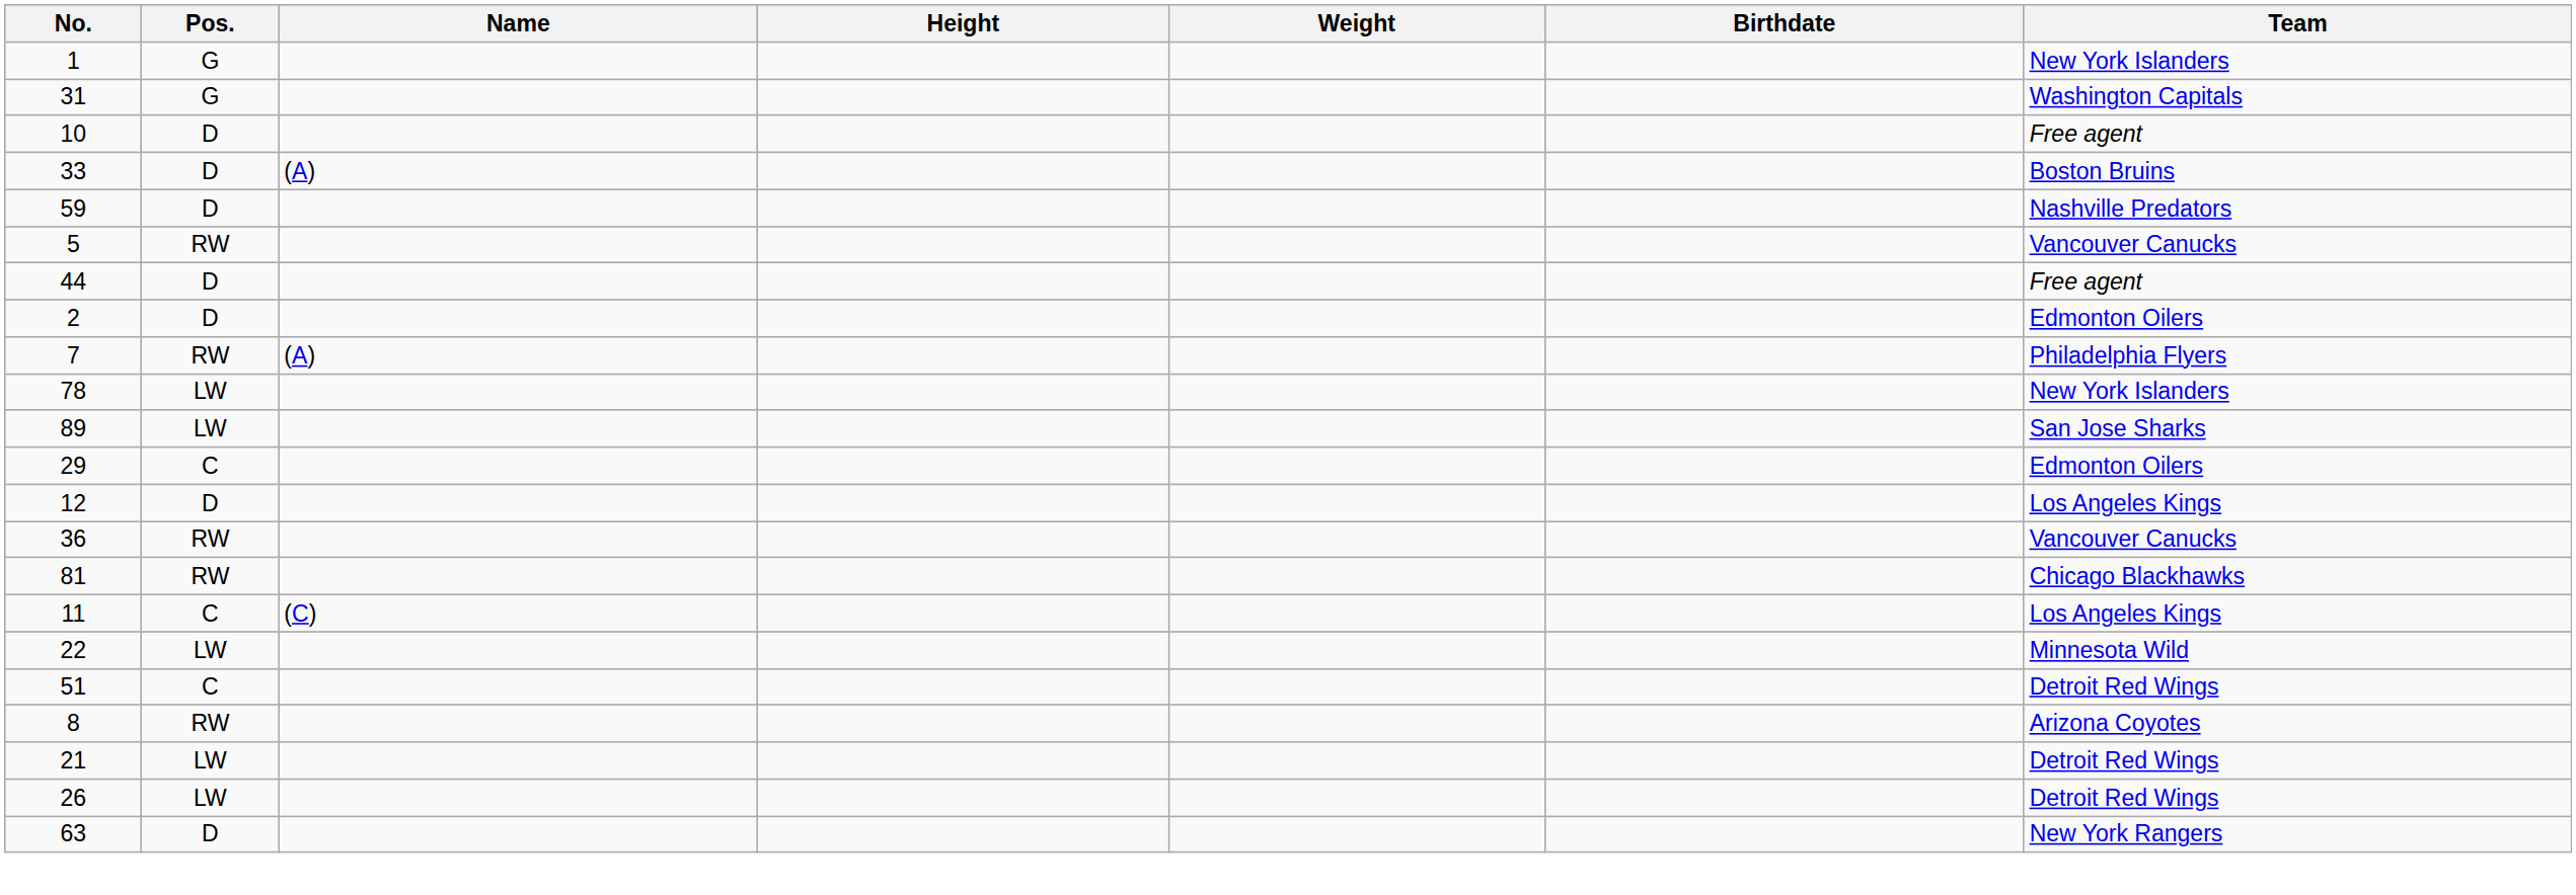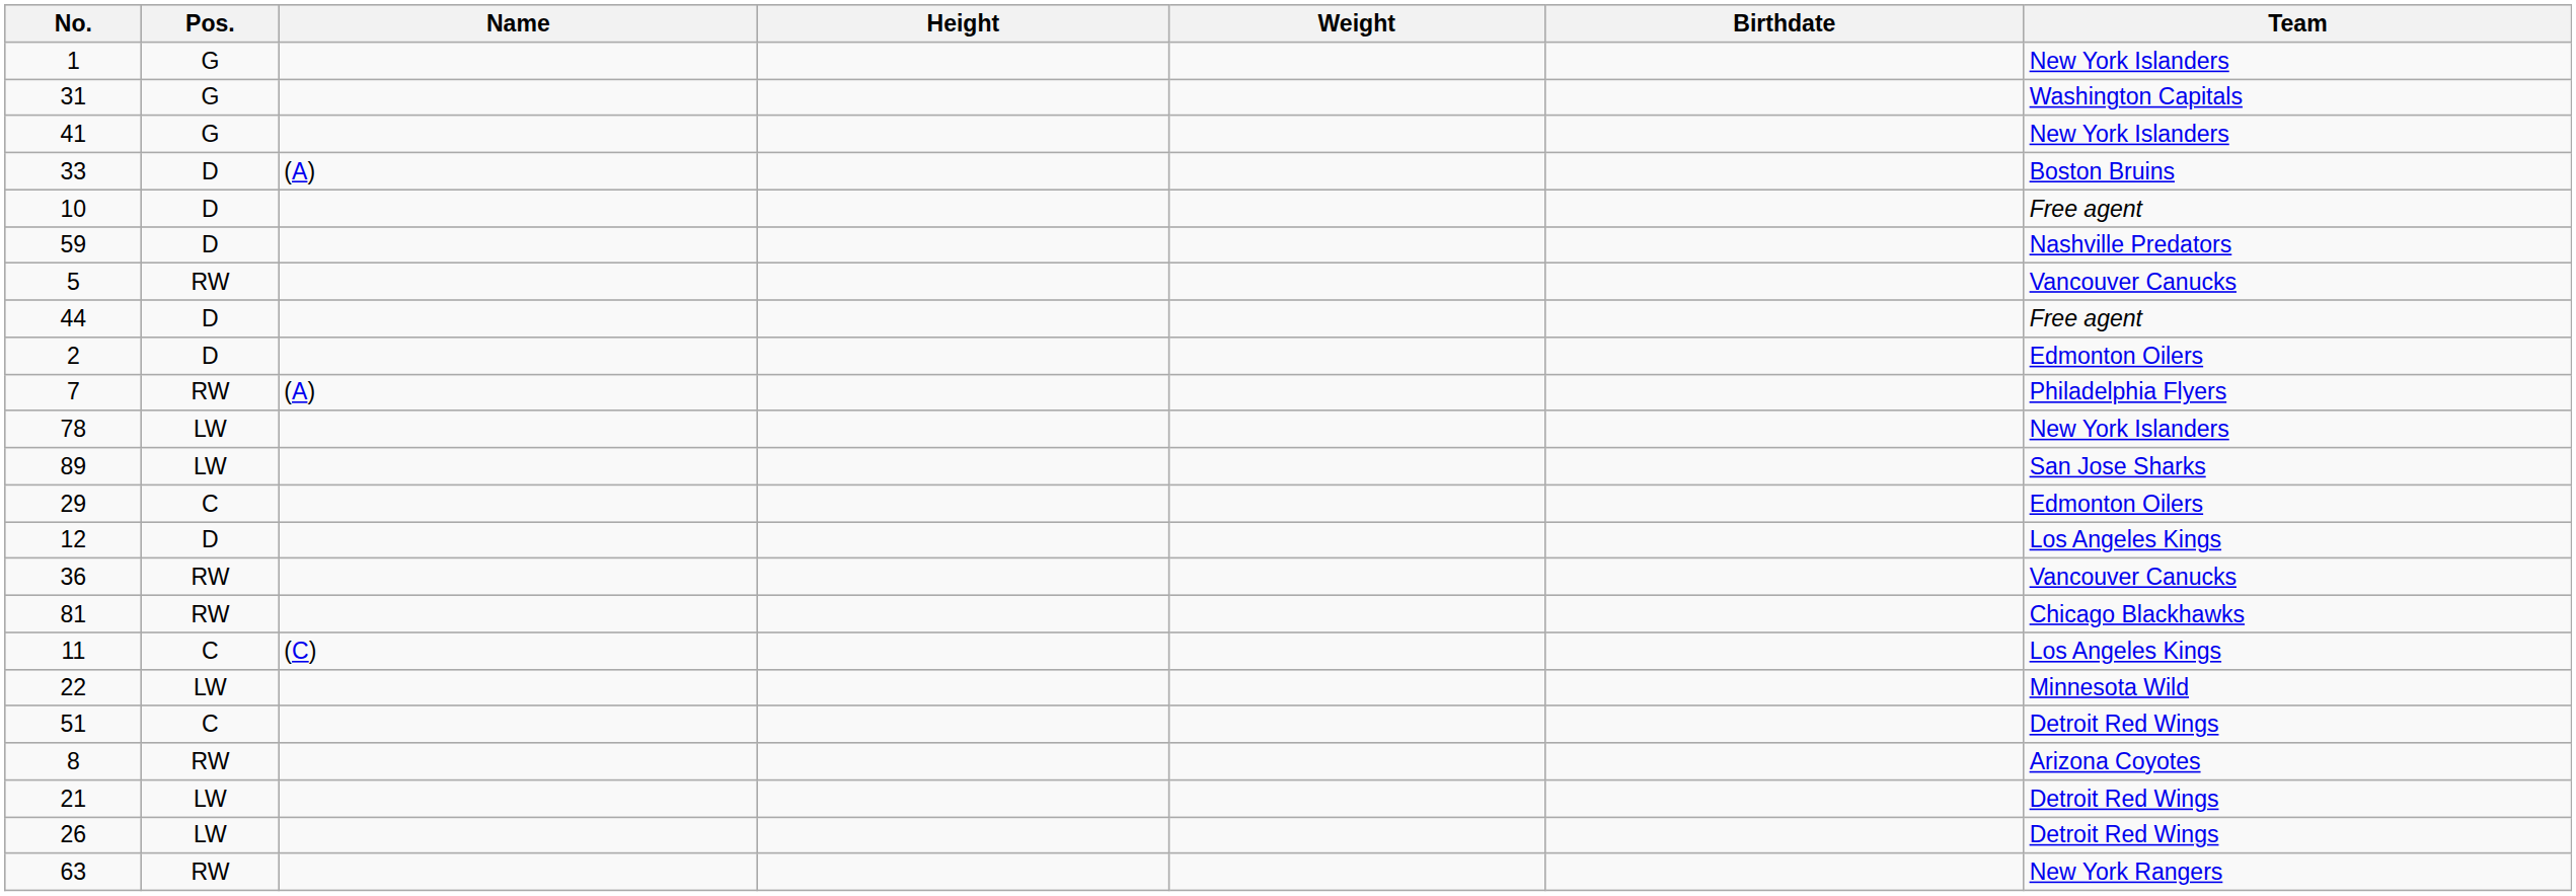 <table width="100%" class="wikitable sortable" style="font-size: 90%; text-align: center;">
 <tr>
 <th style="width:  4%;">No.</th>
 <th style="width:  4%;">Pos.</th>
 <th style="width: 14%;">Name</th>
 <th style="width: 12%;">Height</th>
 <th style="width: 11%;">Weight</th>
 <th style="width: 14%;">Birthdate</th>
 <th style="width: 16%;">Team</th>
 </tr>
 <tr>
 <td>1</td>
 <td>G</td>
 <td align=left> </td>
 <td></td>
 <td></td>
 <td></td>
 <td style="text-align:left;"> <a href='#'>New York Islanders</a></td>
 </tr>
 <tr>
 <td>31</td>
 <td>G</td>
 <td align=left> </td>
 <td></td>
 <td></td>
 <td></td>
 <td style="text-align:left;"> <a href='#'>Washington Capitals</a></td>
 </tr>
 <tr>
-<td>10</td>
-<td>D</td>
+<td>41</td>
+<td>G</td>
 <td align=left> </td>
 <td></td>
 <td></td>
 <td></td>
-<td style="text-align:left;"><em>Free agent</em></td>
+<td style="text-align:left;"> <a href='#'>New York Islanders</a></td>
 </tr>
 <tr>
 <td>33</td>
 <td>D</td>
 <td align=left>  (<a href='#'>A</a>)</td>
 <td></td>
 <td></td>
 <td></td>
 <td style="text-align:left;"> <a href='#'>Boston Bruins</a></td>
+</tr>
+<tr>
+<td>10</td>
+<td>D</td>
+<td align=left> </td>
+<td></td>
+<td></td>
+<td></td>
+<td style="text-align:left;"><em>Free agent</em></td>
 </tr>
 <tr>
 <td>59</td>
 <td>D</td>
 <td align=left> </td>
 <td></td>
 <td></td>
 <td></td>
 <td style="text-align:left;"> <a href='#'>Nashville Predators</a></td>
 </tr>
 <tr>
 <td>5</td>
 <td>RW</td>
 <td align=left> </td>
 <td></td>
 <td></td>
 <td></td>
 <td style="text-align:left;"> <a href='#'>Vancouver Canucks</a></td>
 </tr>
 <tr>
 <td>44</td>
 <td>D</td>
 <td align=left> </td>
 <td></td>
 <td></td>
 <td></td>
 <td style="text-align:left;"><em>Free agent</em></td>
 </tr>
 <tr>
 <td>2</td>
 <td>D</td>
 <td align=left> </td>
 <td></td>
 <td></td>
 <td></td>
 <td style="text-align:left;"> <a href='#'>Edmonton Oilers</a></td>
 </tr>
 <tr>
 <td>7</td>
 <td>RW</td>
 <td align=left>  (<a href='#'>A</a>)</td>
 <td></td>
 <td></td>
 <td></td>
 <td style="text-align:left;"> <a href='#'>Philadelphia Flyers</a></td>
 </tr>
 <tr>
 <td>78</td>
 <td>LW</td>
 <td align=left> </td>
 <td></td>
 <td></td>
 <td></td>
 <td style="text-align:left;"> <a href='#'>New York Islanders</a></td>
 </tr>
 <tr>
 <td>89</td>
 <td>LW</td>
 <td align=left> </td>
 <td></td>
 <td></td>
 <td></td>
 <td style="text-align:left;"> <a href='#'>San Jose Sharks</a></td>
 </tr>
 <tr>
 <td>29</td>
 <td>C</td>
 <td align=left> </td>
 <td></td>
 <td></td>
 <td></td>
 <td style="text-align:left;"> <a href='#'>Edmonton Oilers</a></td>
 </tr>
 <tr>
 <td>12</td>
 <td>D</td>
 <td align=left> </td>
 <td></td>
 <td></td>
 <td></td>
 <td style="text-align:left;"> <a href='#'>Los Angeles Kings</a></td>
 </tr>
 <tr>
 <td>36</td>
 <td>RW</td>
 <td align=left> </td>
 <td></td>
 <td></td>
 <td></td>
 <td style="text-align:left;"> <a href='#'>Vancouver Canucks</a></td>
 </tr>
 <tr>
 <td>81</td>
 <td>RW</td>
 <td align=left> </td>
 <td></td>
 <td></td>
 <td></td>
 <td style="text-align:left;"> <a href='#'>Chicago Blackhawks</a></td>
 </tr>
 <tr>
 <td>11</td>
 <td>C</td>
 <td align=left>  (<a href='#'>C</a>)</td>
 <td></td>
 <td></td>
 <td></td>
 <td style="text-align:left;"> <a href='#'>Los Angeles Kings</a></td>
 </tr>
 <tr>
 <td>22</td>
 <td>LW</td>
 <td align=left> </td>
 <td></td>
 <td></td>
 <td></td>
 <td style="text-align:left;"> <a href='#'>Minnesota Wild</a></td>
 </tr>
 <tr>
 <td>51</td>
 <td>C</td>
 <td align=left> </td>
 <td></td>
 <td></td>
 <td></td>
 <td style="text-align:left;"> <a href='#'>Detroit Red Wings</a></td>
 </tr>
 <tr>
 <td>8</td>
 <td>RW</td>
 <td align=left> </td>
 <td></td>
 <td></td>
 <td></td>
 <td style="text-align:left;"> <a href='#'>Arizona Coyotes</a></td>
 </tr>
 <tr>
 <td>21</td>
 <td>LW</td>
 <td align=left> </td>
 <td></td>
 <td></td>
 <td></td>
 <td style="text-align:left;"> <a href='#'>Detroit Red Wings</a></td>
 </tr>
 <tr>
 <td>26</td>
 <td>LW</td>
 <td align=left> </td>
 <td></td>
 <td></td>
 <td></td>
 <td style="text-align:left;"> <a href='#'>Detroit Red Wings</a></td>
 </tr>
 <tr>
 <td>63</td>
-<td>D</td>
+<td>RW</td>
 <td align=left> </td>
 <td></td>
 <td></td>
 <td></td>
 <td style="text-align:left;"> <a href='#'>New York Rangers</a></td>
 </tr>
 </table>
